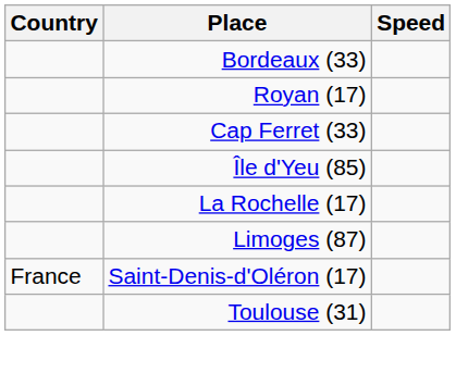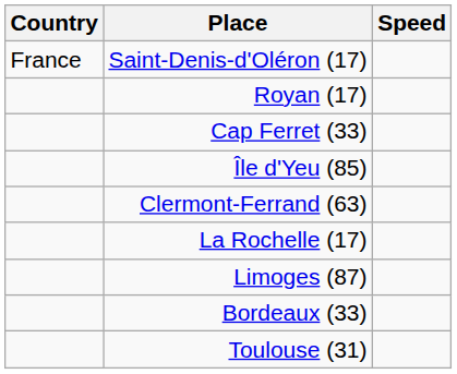 <table class="wikitable">
 <tr>
 <th>Country</th>
 <th>Place</th>
 <th>Speed</th>
 </tr>
 <tr>
-<td></td>
-<td align="right"><a href='#'>Bordeaux</a> (33)</td>
+<td>France</td>
+<td align="right"><a href='#'>Saint-Denis-d'Oléron</a> (17)</td>
 <td></td>
 </tr>
 <tr>
 <td></td>
 <td align="right"><a href='#'>Royan</a> (17)</td>
 <td></td>
 </tr>
 <tr>
 <td></td>
 <td align="right"><a href='#'>Cap Ferret</a> (33)</td>
 <td></td>
 </tr>
 <tr>
 <td></td>
 <td align="right"><a href='#'>Île d'Yeu</a> (85)</td>
 <td></td>
 </tr>
 <tr>
 <td></td>
+<td align="right"><a href='#'>Clermont-Ferrand</a> (63)</td>
+<td></td>
+</tr>
+<tr>
+<td></td>
 <td align="right"><a href='#'>La Rochelle</a> (17)</td>
 <td></td>
 </tr>
 <tr>
 <td></td>
 <td align="right"><a href='#'>Limoges</a> (87)</td>
 <td></td>
 </tr>
 <tr>
-<td>France</td>
-<td align="right"><a href='#'>Saint-Denis-d'Oléron</a> (17)</td>
+<td></td>
+<td align="right"><a href='#'>Bordeaux</a> (33)</td>
 <td></td>
 </tr>
 <tr>
 <td></td>
 <td align="right"><a href='#'>Toulouse</a> (31)</td>
 <td></td>
 </tr>
 </table>
